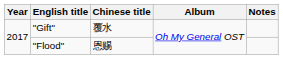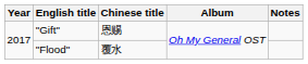 <table class="wikitable">
 <tr>
 <th>Year</th>
 <th>English title</th>
 <th>Chinese title</th>
 <th>Album</th>
 <th>Notes</th>
 </tr>
 <tr>
 <td rowspan=2>2017</td>
 <td>"Gift"</td>
-<td>覆水</td>
+<td>恩赐</td>
 <td rowspan=2><em><a href='#'>Oh My General</a> OST</em></td>
 <td></td>
 </tr>
 <tr>
 <td>"Flood"</td>
-<td>恩赐</td>
+<td>覆水</td>
 <td></td>
 </tr>
 </table>
